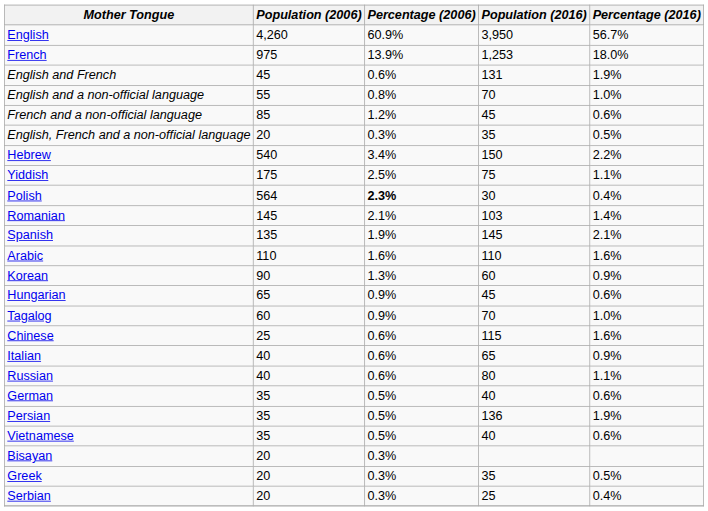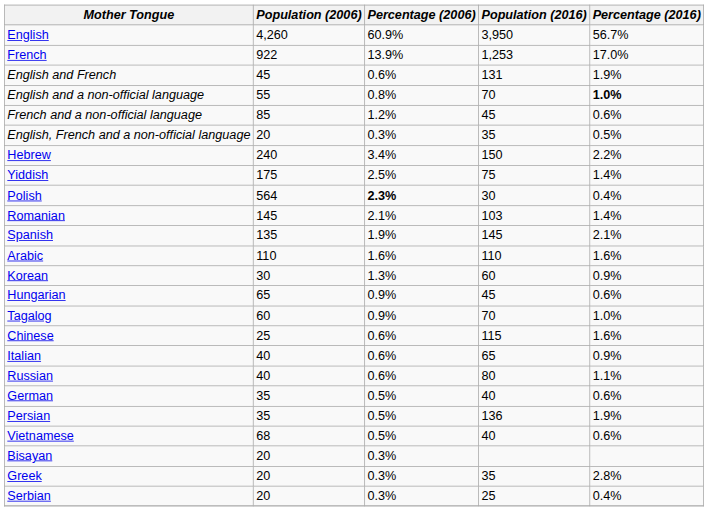 <table class="wikitable" align="left">
 <tr bgcolor="#CCCCCC">
 <th><em>Mother Tongue</em></th>
 <th><em>Population (2006)</em></th>
 <th><em>Percentage (2006)</em></th>
 <th><em>Population (2016)</em></th>
 <th><em>Percentage (2016)</em></th>
 </tr>
 <tr>
 <td><a href='#'>English</a></td>
 <td>4,260</td>
 <td>60.9%</td>
 <td>3,950</td>
 <td>56.7%</td>
 </tr>
 <tr>
 <td><a href='#'>French</a></td>
-<td>975</td>
+<td>922</td>
 <td>13.9%</td>
 <td>1,253</td>
-<td>18.0%</td>
+<td>17.0%</td>
 </tr>
 <tr>
 <td><em>English and French</em></td>
 <td>45</td>
 <td>0.6%</td>
 <td>131</td>
 <td>1.9%</td>
 </tr>
 <tr>
 <td><em>English and a non-official language</em></td>
 <td>55</td>
 <td>0.8%</td>
 <td>70</td>
-<td>1.0%</td>
+<td><strong>1.0%</strong></td>
 </tr>
 <tr>
 <td><em>French and a non-official language</em></td>
 <td>85</td>
 <td>1.2%</td>
 <td>45</td>
 <td>0.6%</td>
 </tr>
 <tr>
 <td><em>English, French and a non-official language</em></td>
 <td>20</td>
 <td>0.3%</td>
 <td>35</td>
 <td>0.5%</td>
 </tr>
 <tr>
 <td><a href='#'>Hebrew</a></td>
-<td>540</td>
+<td>240</td>
 <td>3.4%</td>
 <td>150</td>
 <td>2.2%</td>
 </tr>
 <tr>
 <td><a href='#'>Yiddish</a></td>
 <td>175</td>
 <td>2.5%</td>
 <td>75</td>
-<td>1.1%</td>
+<td>1.4%</td>
 </tr>
 <tr>
 <td><a href='#'>Polish</a></td>
 <td>564</td>
 <td><strong>2.3%</strong></td>
 <td>30</td>
 <td>0.4%</td>
 </tr>
 <tr>
 <td><a href='#'>Romanian</a></td>
 <td>145</td>
 <td>2.1%</td>
 <td>103</td>
 <td>1.4%</td>
 </tr>
 <tr>
 <td><a href='#'>Spanish</a></td>
 <td>135</td>
 <td>1.9%</td>
 <td>145</td>
 <td>2.1%</td>
 </tr>
 <tr>
 <td><a href='#'>Arabic</a></td>
 <td>110</td>
 <td>1.6%</td>
 <td>110</td>
 <td>1.6%</td>
 </tr>
 <tr>
 <td><a href='#'>Korean</a></td>
-<td>90</td>
+<td>30</td>
 <td>1.3%</td>
 <td>60</td>
 <td>0.9%</td>
 </tr>
 <tr>
 <td><a href='#'>Hungarian</a></td>
 <td>65</td>
 <td>0.9%</td>
 <td>45</td>
 <td>0.6%</td>
 </tr>
 <tr>
 <td><a href='#'>Tagalog</a></td>
 <td>60</td>
 <td>0.9%</td>
 <td>70</td>
 <td>1.0%</td>
 </tr>
 <tr>
 <td><a href='#'>Chinese</a></td>
 <td>25</td>
 <td>0.6%</td>
 <td>115</td>
 <td>1.6%</td>
 </tr>
 <tr>
 <td><a href='#'>Italian</a></td>
 <td>40</td>
 <td>0.6%</td>
 <td>65</td>
 <td>0.9%</td>
 </tr>
 <tr>
 <td><a href='#'>Russian</a></td>
 <td>40</td>
 <td>0.6%</td>
 <td>80</td>
 <td>1.1%</td>
 </tr>
 <tr>
 <td><a href='#'>German</a></td>
 <td>35</td>
 <td>0.5%</td>
 <td>40</td>
 <td>0.6%</td>
 </tr>
 <tr>
 <td><a href='#'>Persian</a></td>
 <td>35</td>
 <td>0.5%</td>
 <td>136</td>
 <td>1.9%</td>
 </tr>
 <tr>
 <td><a href='#'>Vietnamese</a></td>
-<td>35</td>
+<td>68</td>
 <td>0.5%</td>
 <td>40</td>
 <td>0.6%</td>
 </tr>
 <tr>
 <td><a href='#'>Bisayan</a></td>
 <td>20</td>
 <td>0.3%</td>
 <td></td>
 <td></td>
 </tr>
 <tr>
 <td><a href='#'>Greek</a></td>
 <td>20</td>
 <td>0.3%</td>
 <td>35</td>
-<td>0.5%</td>
+<td>2.8%</td>
 </tr>
 <tr>
 <td><a href='#'>Serbian</a></td>
 <td>20</td>
 <td>0.3%</td>
 <td>25</td>
 <td>0.4%</td>
 </tr>
 <tr>
 </tr>
 </table>
